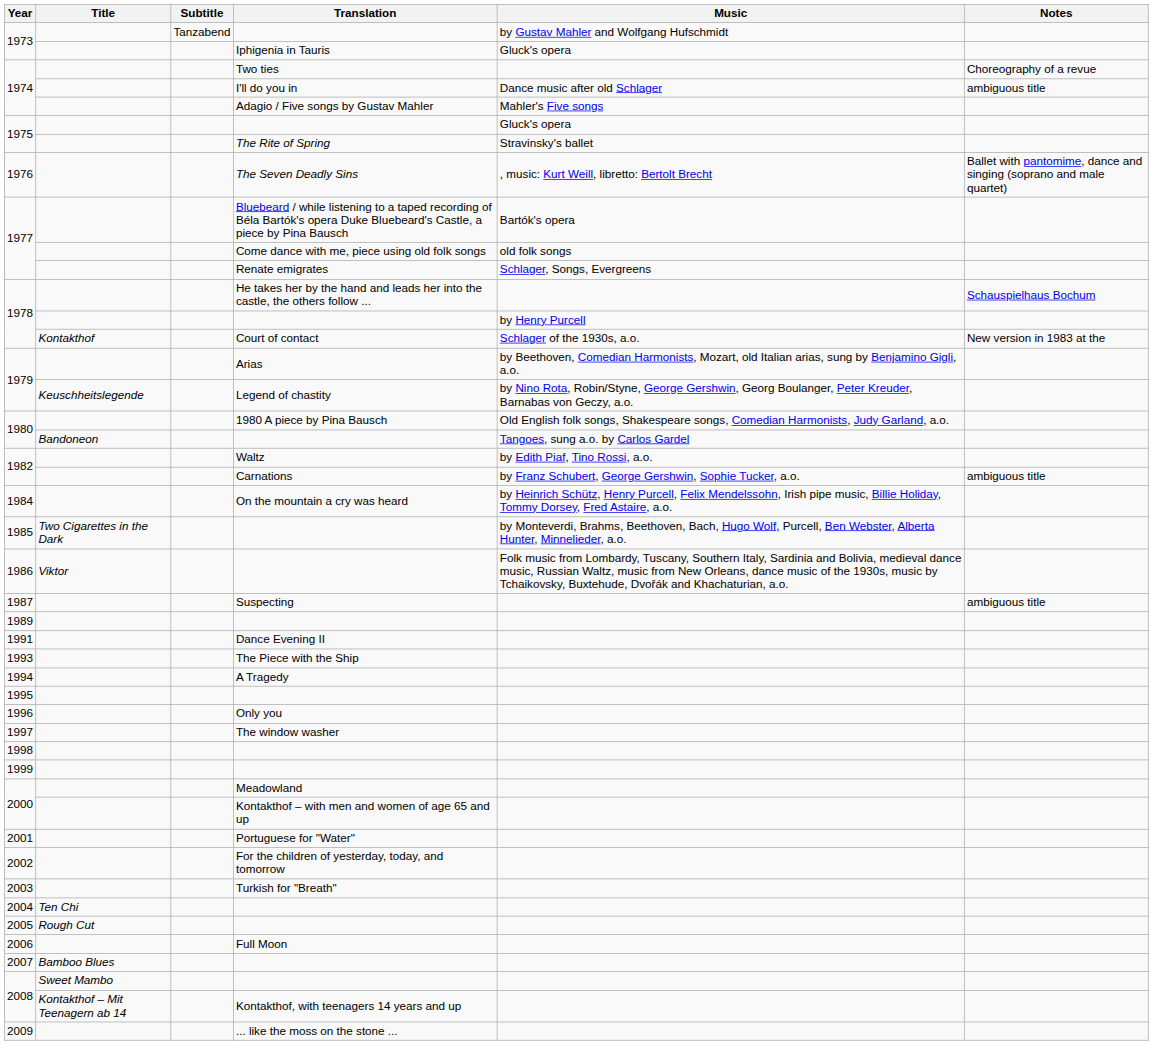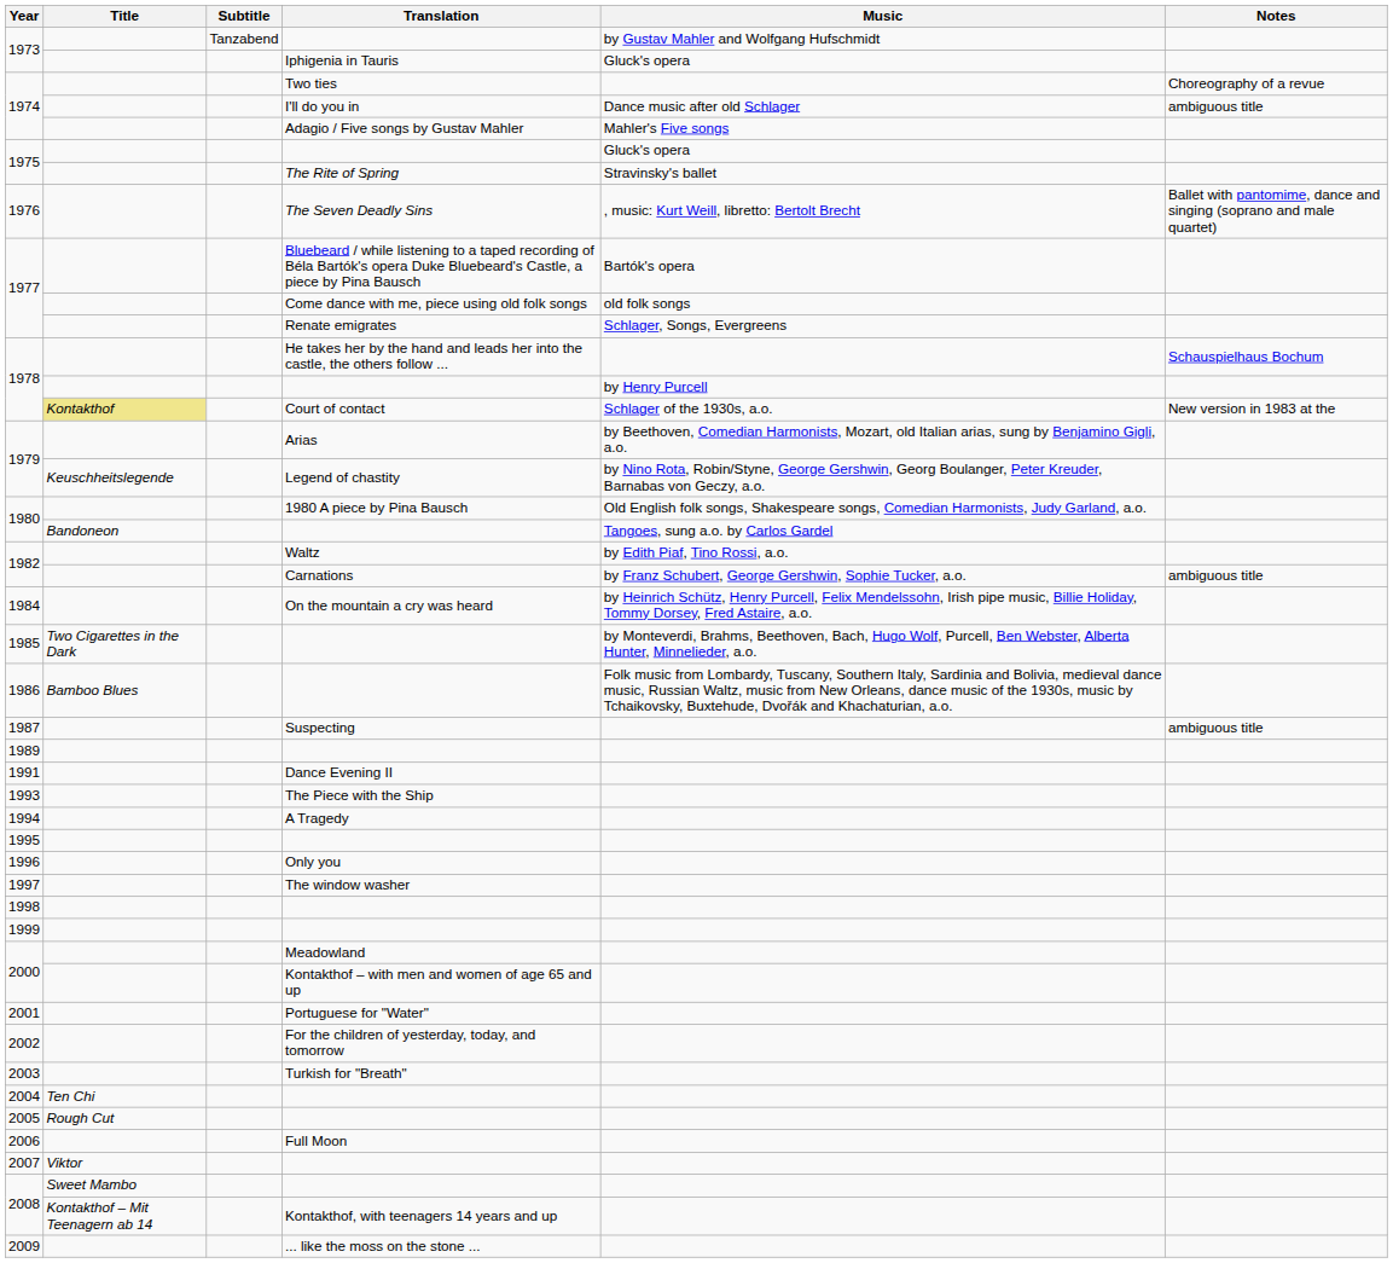 <table class="wikitable sortable plainrowheaders">
 <tr>
 <th scope="col">Year</th>
 <th scope="col">Title</th>
 <th scope="col">Subtitle</th>
 <th scope="col">Translation</th>
 <th scope="col">Music</th>
 <th scope="col">Notes</th>
 </tr>
 <tr>
 <td rowspan="2" style="text-align: center;">1973</td>
 <td></td>
 <td>Tanzabend</td>
 <td></td>
 <td>by <a href='#'>Gustav Mahler</a> and Wolfgang Hufschmidt</td>
 <td></td>
 </tr>
 <tr>
 <td><em></em></td>
 <td></td>
 <td>Iphigenia in Tauris</td>
 <td>Gluck's opera <em></em></td>
 <td></td>
 </tr>
 <tr>
 <td rowspan="3" style="text-align: center;">1974</td>
 <td></td>
 <td></td>
 <td>Two ties</td>
 <td></td>
 <td>Choreography of a revue</td>
 </tr>
 <tr>
 <td></td>
 <td></td>
 <td>I'll do you in</td>
 <td>Dance music after old <a href='#'>Schlager</a></td>
 <td>ambiguous title</td>
 </tr>
 <tr>
 <td></td>
 <td></td>
 <td>Adagio / Five songs by Gustav Mahler</td>
 <td>Mahler's <a href='#'>Five songs</a></td>
 <td></td>
 </tr>
 <tr>
 <td rowspan="2" style="text-align: center;">1975</td>
 <td><em></em></td>
 <td></td>
 <td></td>
 <td>Gluck's opera <em></em></td>
 <td></td>
 </tr>
 <tr>
 <td></td>
 <td></td>
 <td><em>The Rite of Spring</em></td>
 <td>Stravinsky's ballet </td>
 <td></td>
 </tr>
 <tr>
 <td style="text-align: center;">1976</td>
 <td></td>
 <td></td>
 <td><em>The Seven Deadly Sins</em></td>
 <td><em></em>, music: <a href='#'>Kurt Weill</a>, libretto: <a href='#'>Bertolt Brecht</a></td>
 <td>Ballet with <a href='#'>pantomime</a>, dance and singing (soprano and male quartet)</td>
 </tr>
 <tr>
 <td rowspan="3" style="text-align: center;">1977</td>
 <td></td>
 <td></td>
 <td><a href='#'>Bluebeard</a> / while listening to a taped recording of Béla Bartók's opera Duke Bluebeard's Castle, a piece by Pina Bausch</td>
 <td>Bartók's opera <em></em></td>
 <td></td>
 </tr>
 <tr>
 <td></td>
 <td></td>
 <td>Come dance with me, piece using old folk songs</td>
 <td>old folk songs</td>
 <td></td>
 </tr>
 <tr>
 <td></td>
 <td></td>
 <td>Renate emigrates</td>
 <td><a href='#'>Schlager</a>, Songs, Evergreens</td>
 <td></td>
 </tr>
 <tr>
 <td rowspan="3" style="text-align: center;">1978</td>
 <td></td>
 <td></td>
 <td>He takes her by the hand and leads her into the castle, the others follow ...</td>
 <td></td>
 <td><a href='#'>Schauspielhaus Bochum</a></td>
 </tr>
 <tr>
 <td></td>
 <td></td>
 <td></td>
 <td>by <a href='#'>Henry Purcell</a></td>
 <td></td>
 </tr>
 <tr>
-<td><em>Kontakthof</em></td>
+<td style="background: khaki;"><em>Kontakthof</em></td>
 <td></td>
 <td>Court of contact</td>
 <td><a href='#'>Schlager</a> of the 1930s, a.o.</td>
 <td>New version in 1983 at the </td>
 </tr>
 <tr>
 <td rowspan="2" style="text-align: center;">1979</td>
 <td></td>
 <td></td>
 <td>Arias</td>
 <td>by Beethoven, <a href='#'>Comedian Harmonists</a>, Mozart, old Italian arias, sung by <a href='#'>Benjamino Gigli</a>, a.o.</td>
 <td></td>
 </tr>
 <tr>
 <td><em>Keuschheitslegende</em></td>
 <td></td>
 <td>Legend of chastity</td>
 <td>by <a href='#'>Nino Rota</a>, Robin/Styne, <a href='#'>George Gershwin</a>, Georg Boulanger, <a href='#'>Peter Kreuder</a>, Barnabas von Geczy, a.o.</td>
 <td></td>
 </tr>
 <tr>
 <td rowspan="2" style="text-align: center;">1980</td>
 <td></td>
 <td></td>
 <td>1980 A piece by Pina Bausch</td>
 <td>Old English folk songs, Shakespeare songs, <a href='#'>Comedian Harmonists</a>, <a href='#'>Judy Garland</a>, a.o.</td>
 <td></td>
 </tr>
 <tr>
 <td><em>Bandoneon</em></td>
 <td></td>
 <td></td>
 <td><a href='#'>Tangoes</a>, sung a.o. by <a href='#'>Carlos Gardel</a></td>
 <td></td>
 </tr>
 <tr>
 <td rowspan="2" style="text-align: center;">1982</td>
 <td></td>
 <td></td>
 <td>Waltz</td>
 <td>by <a href='#'>Edith Piaf</a>, <a href='#'>Tino Rossi</a>, a.o.</td>
 <td></td>
 </tr>
 <tr>
 <td></td>
 <td></td>
 <td>Carnations</td>
 <td>by <a href='#'>Franz Schubert</a>, <a href='#'>George Gershwin</a>, <a href='#'>Sophie Tucker</a>, a.o.</td>
 <td>ambiguous title</td>
 </tr>
 <tr>
 <td style="text-align: center;">1984</td>
 <td></td>
 <td></td>
 <td>On the mountain a cry was heard</td>
 <td>by <a href='#'>Heinrich Schütz</a>, <a href='#'>Henry Purcell</a>, <a href='#'>Felix Mendelssohn</a>, Irish pipe music, <a href='#'>Billie Holiday</a>, <a href='#'>Tommy Dorsey</a>, <a href='#'>Fred Astaire</a>, a.o.</td>
 <td></td>
 </tr>
 <tr>
 <td style="text-align: center;">1985</td>
 <td><em>Two Cigarettes in the Dark</em></td>
 <td></td>
 <td></td>
 <td>by Monteverdi, Brahms, Beethoven, Bach, <a href='#'>Hugo Wolf</a>, Purcell, <a href='#'>Ben Webster</a>, <a href='#'>Alberta Hunter</a>, <a href='#'>Minnelieder</a>, a.o.</td>
 <td></td>
 </tr>
 <tr>
 <td style="text-align: center;">1986</td>
-<td><em>Viktor</em></td>
+<td><em>Bamboo Blues</em></td>
 <td></td>
 <td></td>
 <td>Folk music from Lombardy, Tuscany, Southern Italy, Sardinia and Bolivia, medieval dance music, Russian Waltz, music from New Orleans, dance music of the 1930s, music by Tchaikovsky, Buxtehude, Dvořák and Khachaturian, a.o.</td>
 <td></td>
 </tr>
 <tr>
 <td style="text-align: center;">1987</td>
 <td></td>
 <td></td>
 <td>Suspecting</td>
 <td></td>
 <td>ambiguous title</td>
 </tr>
 <tr>
 <td style="text-align: center;">1989</td>
 <td></td>
 <td></td>
 <td></td>
 <td></td>
 <td></td>
 </tr>
 <tr>
 <td style="text-align: center;">1991</td>
 <td></td>
 <td></td>
 <td>Dance Evening II</td>
 <td></td>
 <td></td>
 </tr>
 <tr>
 <td style="text-align: center;">1993</td>
 <td></td>
 <td></td>
 <td>The Piece with the Ship</td>
 <td></td>
 <td></td>
 </tr>
 <tr>
 <td style="text-align: center;">1994</td>
 <td></td>
 <td></td>
 <td>A Tragedy</td>
 <td></td>
 <td></td>
 </tr>
 <tr>
 <td style="text-align: center;">1995</td>
 <td></td>
 <td></td>
 <td></td>
 <td></td>
 <td></td>
 </tr>
 <tr>
 <td style="text-align: center;">1996</td>
 <td></td>
 <td></td>
 <td>Only you</td>
 <td></td>
 <td></td>
 </tr>
 <tr>
 <td style="text-align: center;">1997</td>
 <td></td>
 <td></td>
 <td>The window washer</td>
 <td></td>
 <td></td>
 </tr>
 <tr>
 <td style="text-align: center;">1998</td>
 <td></td>
 <td></td>
 <td></td>
 <td></td>
 <td></td>
 </tr>
 <tr>
 <td style="text-align: center;">1999</td>
 <td></td>
 <td></td>
 <td></td>
 <td></td>
 <td></td>
 </tr>
 <tr>
 <td rowspan="2" style="text-align: center;">2000</td>
 <td></td>
 <td></td>
 <td>Meadowland</td>
 <td></td>
 <td></td>
 </tr>
 <tr>
 <td></td>
 <td></td>
 <td>Kontakthof – with men and women of age 65 and up</td>
 <td></td>
 <td></td>
 </tr>
 <tr>
 <td style="text-align: center;">2001</td>
 <td></td>
 <td></td>
 <td>Portuguese for "Water"</td>
 <td></td>
 <td></td>
 </tr>
 <tr>
 <td style="text-align: center;">2002</td>
 <td></td>
 <td></td>
 <td>For the children of yesterday, today, and tomorrow</td>
 <td></td>
 <td></td>
 </tr>
 <tr>
 <td style="text-align: center;">2003</td>
 <td></td>
 <td></td>
 <td>Turkish for "Breath"</td>
 <td></td>
 <td></td>
 </tr>
 <tr>
 <td style="text-align: center;">2004</td>
 <td><em>Ten Chi</em></td>
 <td></td>
 <td></td>
 <td></td>
 <td></td>
 </tr>
 <tr>
 <td style="text-align: center;">2005</td>
 <td><em>Rough Cut</em></td>
 <td></td>
 <td></td>
 <td></td>
 <td></td>
 </tr>
 <tr>
 <td style="text-align: center;">2006</td>
 <td></td>
 <td></td>
 <td>Full Moon</td>
 <td></td>
 <td></td>
 </tr>
 <tr>
 <td style="text-align: center;">2007</td>
-<td><em>Bamboo Blues</em></td>
+<td><em>Viktor</em></td>
 <td></td>
 <td></td>
 <td></td>
 <td></td>
 </tr>
 <tr>
 <td rowspan="2" style="text-align: center;">2008</td>
 <td><em>Sweet Mambo</em></td>
 <td></td>
 <td></td>
 <td></td>
 <td></td>
 </tr>
 <tr>
 <td><em>Kontakthof – Mit Teenagern ab 14</em></td>
 <td></td>
 <td>Kontakthof, with teenagers 14 years and up</td>
 <td></td>
 <td></td>
 </tr>
 <tr>
 <td style="text-align: center;">2009</td>
 <td></td>
 <td></td>
 <td>... like the moss on the stone ...</td>
 <td></td>
 <td></td>
 </tr>
 </table>
